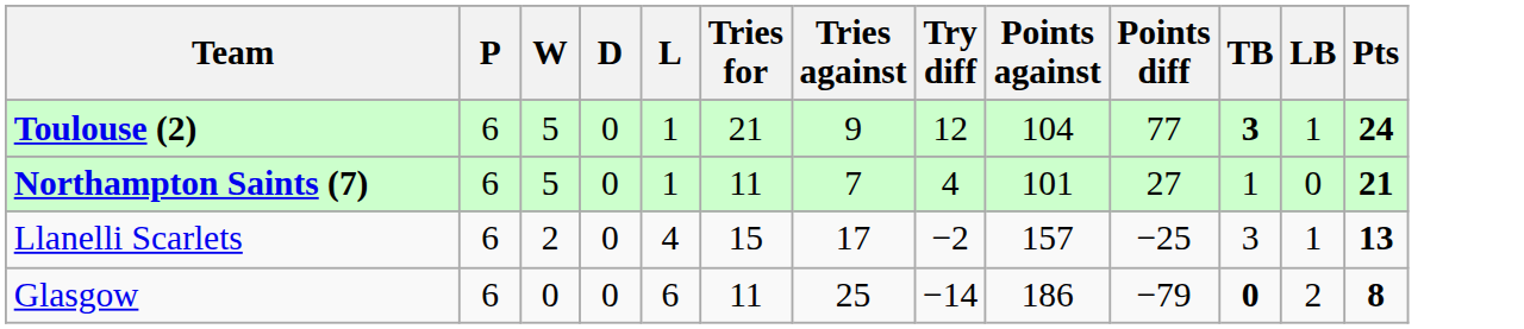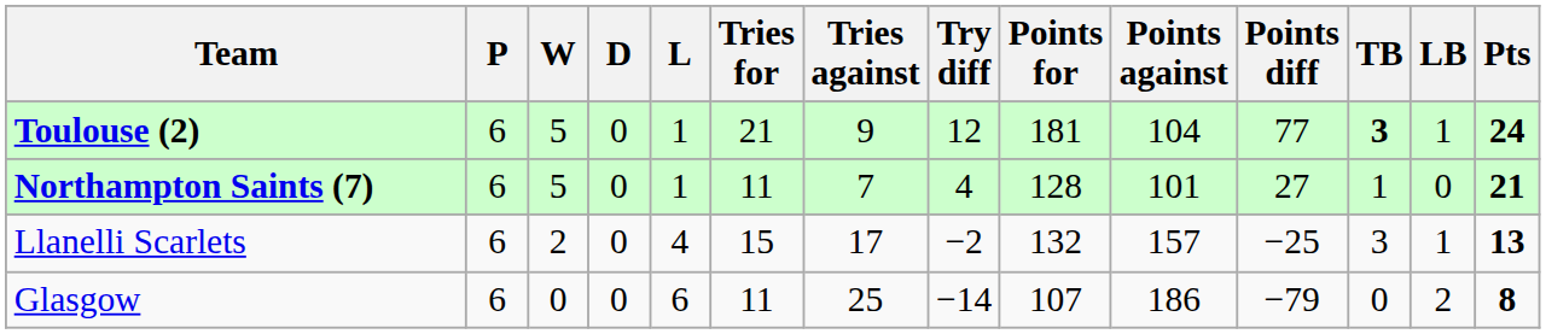 <table class="wikitable" style="text-align: center;">
 <tr>
 <th width="200">Team</th>
 <th width="20">P</th>
 <th width="20">W</th>
 <th width="20">D</th>
 <th width="20">L</th>
 <th width="20">Tries for</th>
 <th width="20">Tries against</th>
 <th width="20">Try diff</th>
+<th width="20">Points for</th>
 <th width="20">Points against</th>
 <th width="25">Points diff</th>
 <th width="20">TB</th>
 <th width="20">LB</th>
 <th width="20">Pts</th>
 </tr>
 <tr bgcolor=#ccffcc>
 <td align=left> <strong><a href='#'>Toulouse</a> (2)</strong></td>
 <td>6</td>
 <td>5</td>
 <td>0</td>
 <td>1</td>
 <td>21</td>
 <td>9</td>
 <td>12</td>
+<td>181</td>
 <td>104</td>
 <td>77</td>
 <td><strong>3</strong></td>
 <td>1</td>
 <td><strong>24</strong></td>
 </tr>
 <tr bgcolor=#ccffcc>
 <td align=left> <strong><a href='#'>Northampton Saints</a> (7)</strong></td>
 <td>6</td>
 <td>5</td>
 <td>0</td>
 <td>1</td>
 <td>11</td>
 <td>7</td>
 <td>4</td>
+<td>128</td>
 <td>101</td>
 <td>27</td>
 <td>1</td>
 <td>0</td>
 <td><strong>21</strong></td>
 </tr>
 <tr>
 <td align=left> <a href='#'>Llanelli Scarlets</a></td>
 <td>6</td>
 <td>2</td>
 <td>0</td>
 <td>4</td>
 <td>15</td>
 <td>17</td>
 <td>−2</td>
+<td>132</td>
 <td>157</td>
 <td>−25</td>
 <td>3</td>
 <td>1</td>
 <td><strong>13</strong></td>
 </tr>
 <tr>
 <td align=left> <a href='#'>Glasgow</a></td>
 <td>6</td>
 <td>0</td>
 <td>0</td>
 <td>6</td>
 <td>11</td>
 <td>25</td>
 <td>−14</td>
+<td>107</td>
 <td>186</td>
 <td>−79</td>
-<td><strong>0</strong></td>
+<td>0</td>
 <td>2</td>
 <td><strong>8</strong></td>
 </tr>
 </table>
